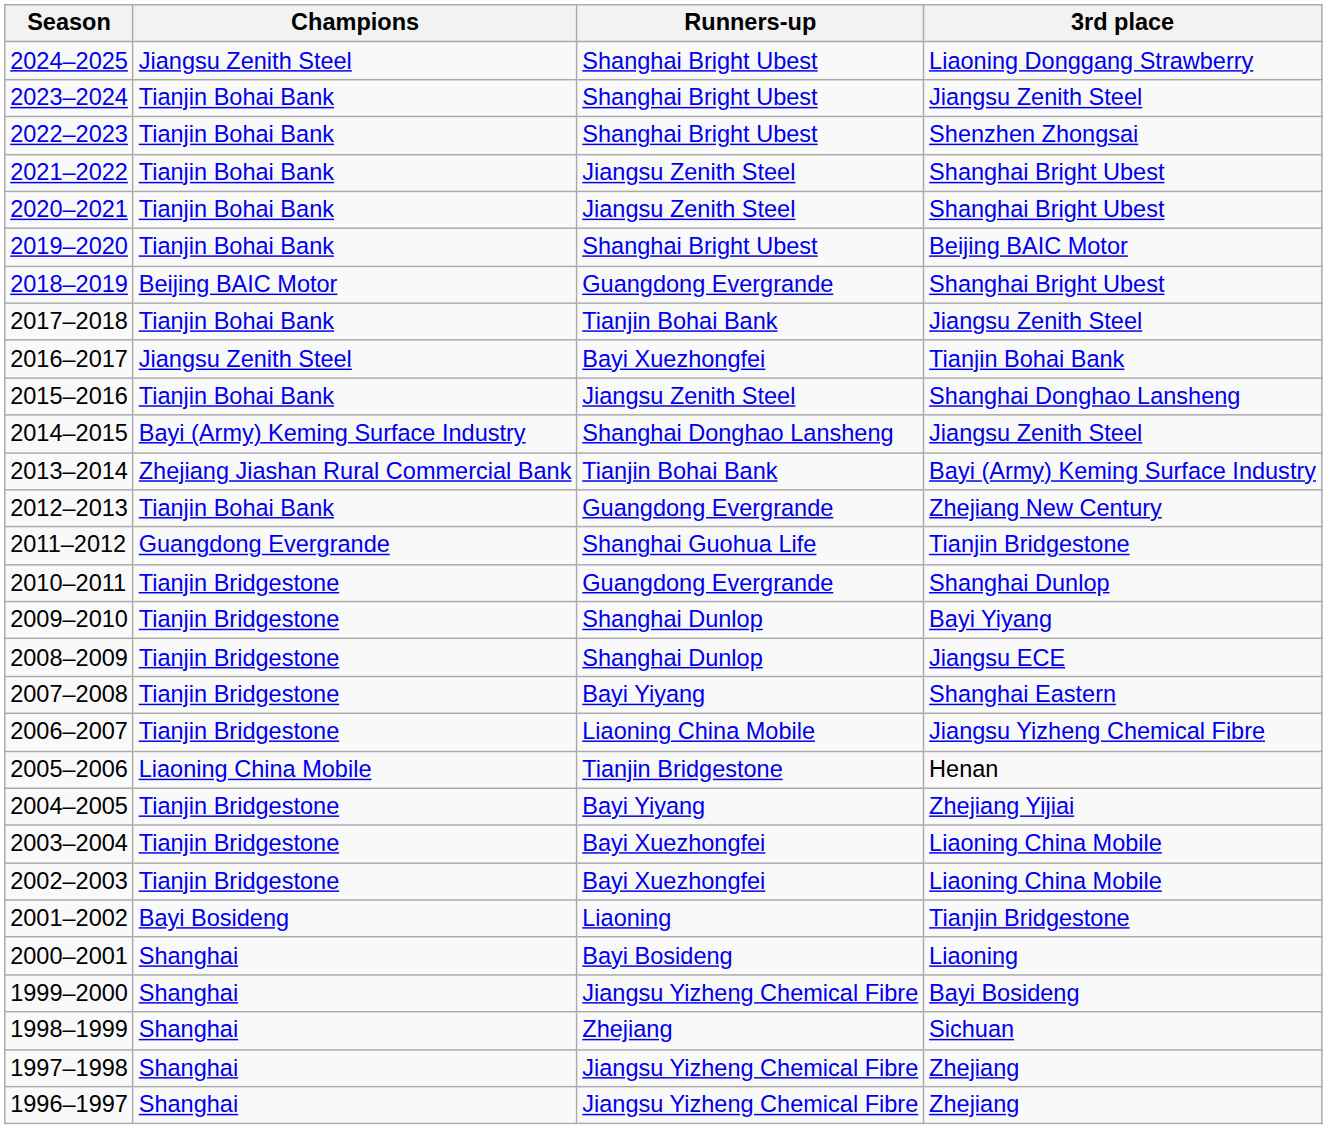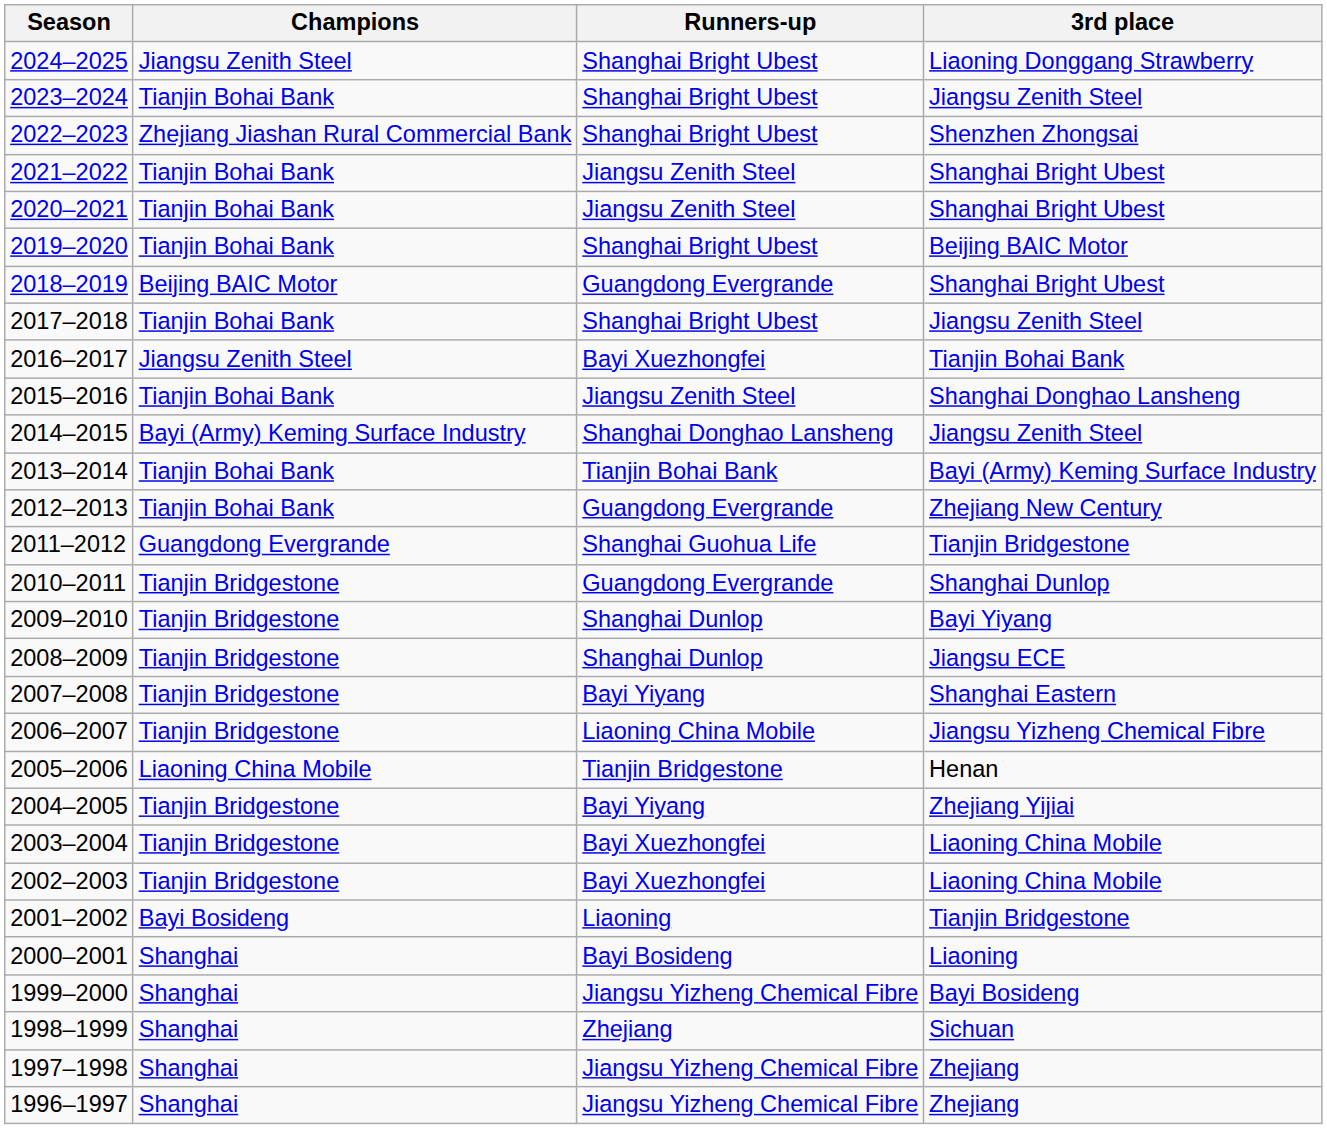 <table class="wikitable">
 <tr>
 <th>Season</th>
 <th>Champions </th>
 <th>Runners-up </th>
 <th>3rd place </th>
 </tr>
 <tr>
 <td><a href='#'>2024–2025</a></td>
 <td><a href='#'>Jiangsu Zenith Steel</a></td>
 <td><a href='#'>Shanghai Bright Ubest</a></td>
 <td><a href='#'>Liaoning Donggang Strawberry</a></td>
 </tr>
 <tr>
 <td><a href='#'>2023–2024</a></td>
 <td><a href='#'>Tianjin Bohai Bank</a></td>
 <td><a href='#'>Shanghai Bright Ubest</a></td>
 <td><a href='#'>Jiangsu Zenith Steel</a></td>
 </tr>
 <tr>
 <td><a href='#'>2022–2023</a></td>
-<td><a href='#'>Tianjin Bohai Bank</a></td>
+<td><a href='#'>Zhejiang Jiashan Rural Commercial Bank</a></td>
 <td><a href='#'>Shanghai Bright Ubest</a></td>
 <td><a href='#'>Shenzhen Zhongsai</a></td>
 </tr>
 <tr>
 <td><a href='#'>2021–2022</a></td>
 <td><a href='#'>Tianjin Bohai Bank</a></td>
 <td><a href='#'>Jiangsu Zenith Steel</a></td>
 <td><a href='#'>Shanghai Bright Ubest</a></td>
 </tr>
 <tr>
 <td><a href='#'>2020–2021</a></td>
 <td><a href='#'>Tianjin Bohai Bank</a></td>
 <td><a href='#'>Jiangsu Zenith Steel</a></td>
 <td><a href='#'>Shanghai Bright Ubest</a></td>
 </tr>
 <tr>
 <td><a href='#'>2019–2020</a></td>
 <td><a href='#'>Tianjin Bohai Bank</a></td>
 <td><a href='#'>Shanghai Bright Ubest</a></td>
 <td><a href='#'>Beijing BAIC Motor</a></td>
 </tr>
 <tr>
 <td><a href='#'>2018–2019</a></td>
 <td><a href='#'>Beijing BAIC Motor</a></td>
 <td><a href='#'>Guangdong Evergrande</a></td>
 <td><a href='#'>Shanghai Bright Ubest</a></td>
 </tr>
 <tr>
 <td>2017–2018</td>
 <td><a href='#'>Tianjin Bohai Bank</a></td>
-<td><a href='#'>Tianjin Bohai Bank</a></td>
+<td><a href='#'>Shanghai Bright Ubest</a></td>
 <td><a href='#'>Jiangsu Zenith Steel</a></td>
 </tr>
 <tr>
 <td>2016–2017</td>
 <td><a href='#'>Jiangsu Zenith Steel</a></td>
 <td><a href='#'>Bayi Xuezhongfei</a></td>
 <td><a href='#'>Tianjin Bohai Bank</a></td>
 </tr>
 <tr>
 <td>2015–2016</td>
 <td><a href='#'>Tianjin Bohai Bank</a></td>
 <td><a href='#'>Jiangsu Zenith Steel</a></td>
 <td><a href='#'>Shanghai Donghao Lansheng</a></td>
 </tr>
 <tr>
 <td>2014–2015</td>
 <td><a href='#'>Bayi (Army) Keming Surface Industry</a></td>
 <td><a href='#'>Shanghai Donghao Lansheng</a></td>
 <td><a href='#'>Jiangsu Zenith Steel</a></td>
 </tr>
 <tr>
 <td>2013–2014</td>
-<td><a href='#'>Zhejiang Jiashan Rural Commercial Bank</a></td>
+<td><a href='#'>Tianjin Bohai Bank</a></td>
 <td><a href='#'>Tianjin Bohai Bank</a></td>
 <td><a href='#'>Bayi (Army) Keming Surface Industry</a></td>
 </tr>
 <tr>
 <td>2012–2013</td>
 <td><a href='#'>Tianjin Bohai Bank</a></td>
 <td><a href='#'>Guangdong Evergrande</a></td>
 <td><a href='#'>Zhejiang New Century</a></td>
 </tr>
 <tr>
 <td>2011–2012</td>
 <td><a href='#'>Guangdong Evergrande</a></td>
 <td><a href='#'>Shanghai Guohua Life</a></td>
 <td><a href='#'>Tianjin Bridgestone</a></td>
 </tr>
 <tr>
 <td>2010–2011</td>
 <td><a href='#'>Tianjin Bridgestone</a></td>
 <td><a href='#'>Guangdong Evergrande</a></td>
 <td><a href='#'>Shanghai Dunlop</a></td>
 </tr>
 <tr>
 <td>2009–2010</td>
 <td><a href='#'>Tianjin Bridgestone</a></td>
 <td><a href='#'>Shanghai Dunlop</a></td>
 <td><a href='#'>Bayi Yiyang</a></td>
 </tr>
 <tr>
 <td>2008–2009</td>
 <td><a href='#'>Tianjin Bridgestone</a></td>
 <td><a href='#'>Shanghai Dunlop</a></td>
 <td><a href='#'>Jiangsu ECE</a></td>
 </tr>
 <tr>
 <td>2007–2008</td>
 <td><a href='#'>Tianjin Bridgestone</a></td>
 <td><a href='#'>Bayi Yiyang</a></td>
 <td><a href='#'>Shanghai Eastern</a></td>
 </tr>
 <tr>
 <td>2006–2007</td>
 <td><a href='#'>Tianjin Bridgestone</a></td>
 <td><a href='#'>Liaoning China Mobile</a></td>
 <td><a href='#'>Jiangsu Yizheng Chemical Fibre</a></td>
 </tr>
 <tr>
 <td>2005–2006</td>
 <td><a href='#'>Liaoning China Mobile</a></td>
 <td><a href='#'>Tianjin Bridgestone</a></td>
 <td>Henan</td>
 </tr>
 <tr>
 <td>2004–2005</td>
 <td><a href='#'>Tianjin Bridgestone</a></td>
 <td><a href='#'>Bayi Yiyang</a></td>
 <td><a href='#'>Zhejiang Yijiai</a></td>
 </tr>
 <tr>
 <td>2003–2004</td>
 <td><a href='#'>Tianjin Bridgestone</a></td>
 <td><a href='#'>Bayi Xuezhongfei</a></td>
 <td><a href='#'>Liaoning China Mobile</a></td>
 </tr>
 <tr>
 <td>2002–2003</td>
 <td><a href='#'>Tianjin Bridgestone</a></td>
 <td><a href='#'>Bayi Xuezhongfei</a></td>
 <td><a href='#'>Liaoning China Mobile</a></td>
 </tr>
 <tr>
 <td>2001–2002</td>
 <td><a href='#'>Bayi Bosideng</a></td>
 <td><a href='#'>Liaoning</a></td>
 <td><a href='#'>Tianjin Bridgestone</a></td>
 </tr>
 <tr>
 <td>2000–2001</td>
 <td><a href='#'>Shanghai</a></td>
 <td><a href='#'>Bayi Bosideng</a></td>
 <td><a href='#'>Liaoning</a></td>
 </tr>
 <tr>
 <td>1999–2000</td>
 <td><a href='#'>Shanghai</a></td>
 <td><a href='#'>Jiangsu Yizheng Chemical Fibre</a></td>
 <td><a href='#'>Bayi Bosideng</a></td>
 </tr>
 <tr>
 <td>1998–1999</td>
 <td><a href='#'>Shanghai</a></td>
 <td><a href='#'>Zhejiang</a></td>
 <td><a href='#'>Sichuan</a></td>
 </tr>
 <tr>
 <td>1997–1998</td>
 <td><a href='#'>Shanghai</a></td>
 <td><a href='#'>Jiangsu Yizheng Chemical Fibre</a></td>
 <td><a href='#'>Zhejiang</a></td>
 </tr>
 <tr>
 <td>1996–1997</td>
 <td><a href='#'>Shanghai</a></td>
 <td><a href='#'>Jiangsu Yizheng Chemical Fibre</a></td>
 <td><a href='#'>Zhejiang</a></td>
 </tr>
 </table>
